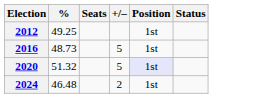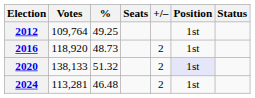 <table class=wikitable style="text-align: center;">
 <tr>
 <th>Election</th>
+<th>Votes</th>
 <th>%</th>
 <th>Seats</th>
 <th>+/–</th>
 <th>Position</th>
 <th>Status</th>
 </tr>
 <tr>
 <th><a href='#'>2012</a></th>
+<td>109,764</td>
 <td>49.25</td>
 <td></td>
 <td></td>
 <td> 1st</td>
 <td></td>
 </tr>
 <tr>
 <th><a href='#'>2016</a></th>
+<td>118,920</td>
 <td>48.73</td>
 <td></td>
-<td> 5</td>
+<td> 2</td>
 <td> 1st</td>
 <td></td>
 </tr>
 <tr>
 <th><a href='#'>2020</a></th>
+<td>138,133</td>
 <td>51.32</td>
 <td></td>
-<td> 5</td>
+<td> 2</td>
 <td style="background: lavender;"> 1st</td>
 <td></td>
 </tr>
 <tr>
 <th><a href='#'>2024</a></th>
+<td>113,281</td>
 <td>46.48</td>
 <td></td>
 <td> 2</td>
 <td> 1st</td>
 <td></td>
 </tr>
 </table>
